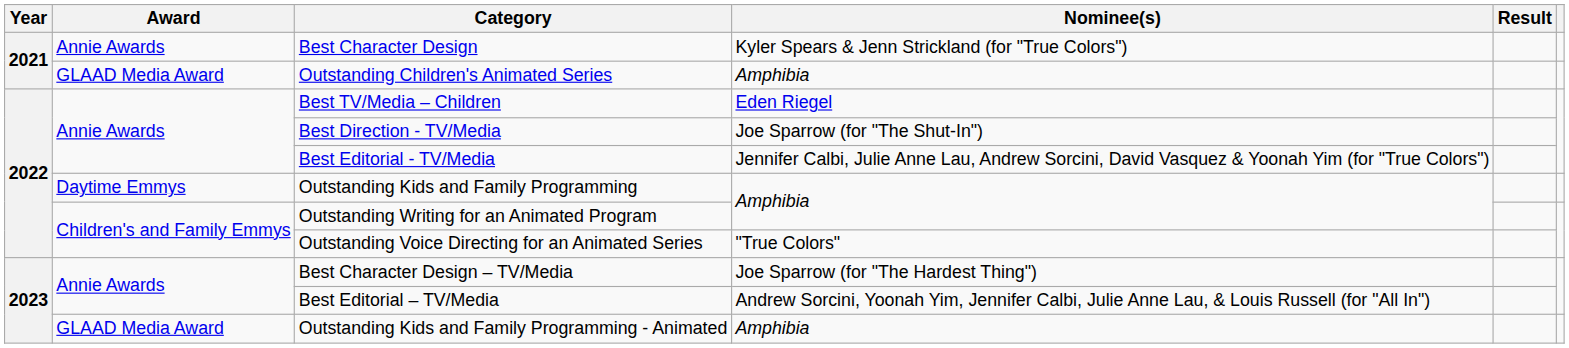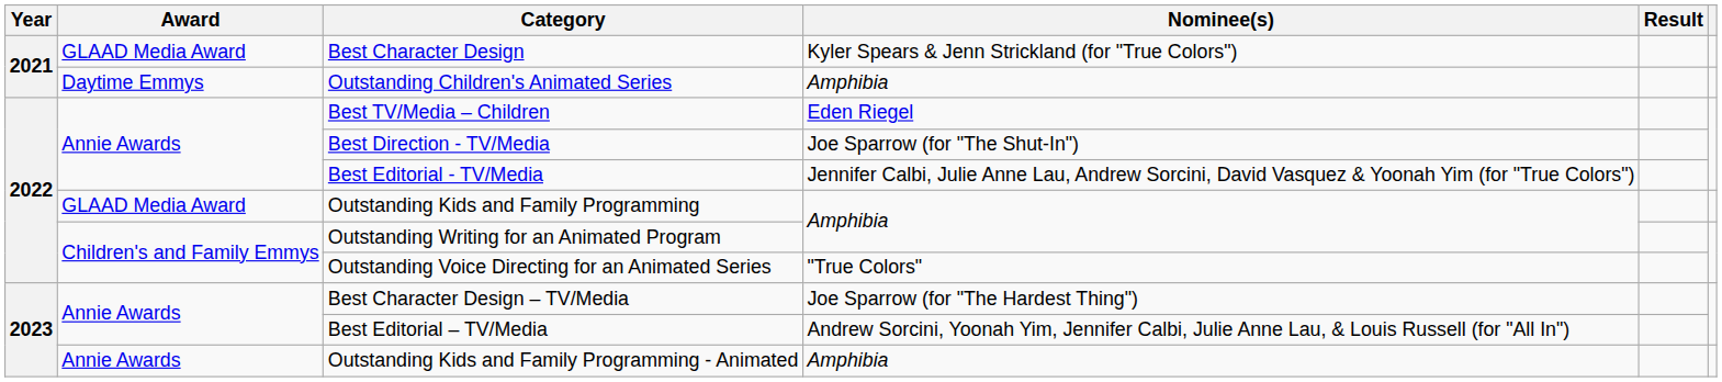 <table class="wikitable sortable">
 <tr>
 <th>Year</th>
 <th>Award</th>
 <th>Category</th>
 <th>Nominee(s)</th>
 <th>Result</th>
 <th></th>
 </tr>
 <tr>
 <th scope="row" rowspan="2" style="text-align:center;">2021</th>
-<td><a href='#'>Annie Awards</a></td>
+<td><a href='#'>GLAAD Media Award</a></td>
 <td><a href='#'>Best Character Design</a></td>
 <td>Kyler Spears & Jenn Strickland (for "True Colors")</td>
 <td></td>
 <td style="text-align:center;"></td>
 </tr>
 <tr>
-<td><a href='#'>GLAAD Media Award</a></td>
+<td><a href='#'>Daytime Emmys</a></td>
 <td><a href='#'>Outstanding Children's Animated Series</a></td>
 <td><em>Amphibia</em></td>
 <td></td>
 <td style="text-align:center;"></td>
 </tr>
 <tr>
 <th rowspan="6" scope="row" style="text-align:center;">2022</th>
 <td rowspan="3"><a href='#'>Annie Awards</a></td>
 <td><a href='#'>Best TV/Media – Children</a></td>
 <td><a href='#'>Eden Riegel</a></td>
 <td></td>
 <td rowspan="3" style="text-align:center;"></td>
 </tr>
 <tr>
 <td><a href='#'>Best Direction - TV/Media</a></td>
 <td>Joe Sparrow (for "The Shut-In")</td>
 <td></td>
 </tr>
 <tr>
 <td><a href='#'>Best Editorial - TV/Media</a></td>
 <td>Jennifer Calbi, Julie Anne Lau, Andrew Sorcini, David Vasquez & Yoonah Yim (for "True Colors")</td>
 <td></td>
 </tr>
 <tr>
-<td><a href='#'>Daytime Emmys</a></td>
+<td><a href='#'>GLAAD Media Award</a></td>
 <td>Outstanding Kids and Family Programming</td>
 <td rowspan="2"><em>Amphibia</em></td>
 <td></td>
 <td style="text-align:center;"></td>
 </tr>
 <tr>
 <td rowspan="2"><a href='#'>Children's and Family Emmys</a></td>
 <td>Outstanding Writing for an Animated Program</td>
 <td></td>
 <td rowspan="2" style="text-align:center;"></td>
 </tr>
 <tr>
 <td>Outstanding Voice Directing for an Animated Series</td>
 <td>"True Colors"</td>
 <td></td>
 </tr>
 <tr>
 <th scope="row" rowspan="3" style="text-align:center;">2023</th>
 <td rowspan="2"><a href='#'>Annie Awards</a></td>
 <td>Best Character Design – TV/Media</td>
 <td>Joe Sparrow (for "The Hardest Thing")</td>
 <td></td>
 <td rowspan="2" style="text-align:center;"></td>
 </tr>
 <tr>
 <td>Best Editorial – TV/Media</td>
 <td>Andrew Sorcini, Yoonah Yim, Jennifer Calbi, Julie Anne Lau, & Louis Russell (for "All In")</td>
 <td></td>
 </tr>
 <tr>
-<td><a href='#'>GLAAD Media Award</a></td>
+<td><a href='#'>Annie Awards</a></td>
 <td>Outstanding Kids and Family Programming - Animated</td>
 <td><em>Amphibia</em></td>
 <td></td>
 <td style="text-align:center;"></td>
 </tr>
 </table>
